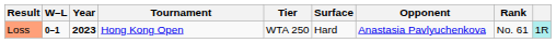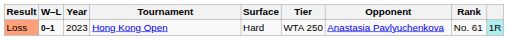 <table class="wikitable" style=font-size:100%>
 <tr>
 <th>Result</th>
 <th>W–L</th>
 <th>Year</th>
 <th width=240>Tournament</th>
+<th>Surface</th>
 <th>Tier</th>
-<th>Surface</th>
 <th width=200>Opponent</th>
 <th width=50>Rank</th>
 <th></th>
 </tr>
 <tr>
 <td bgcolor=FFA07A>Loss</td>
 <td><strong><small>0–1</small></strong></td>
-<td><strong>2023</strong></td>
+<td>2023</td>
 <td><a href='#'>Hong Kong Open</a></td>
+<td>Hard</td>
 <td>WTA 250</td>
-<td>Hard</td>
 <td> <a href='#'>Anastasia Pavlyuchenkova</a></td>
 <td>No. 61</td>
 <td bgcolor=afeeee>1R</td>
 </tr>
 </table>
